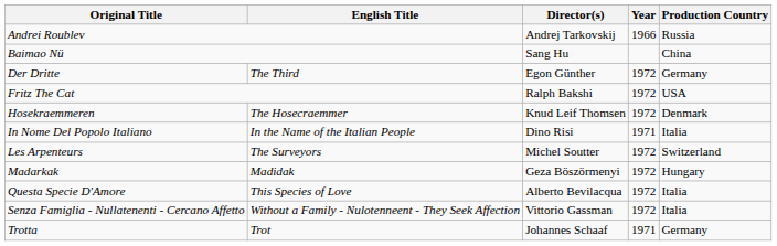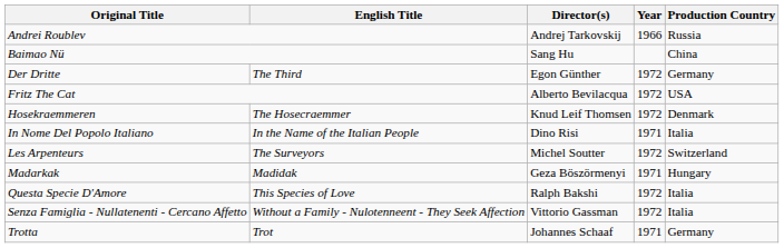 <table class="wikitable sortable">
 <tr>
 <th>Original Title</th>
 <th>English Title</th>
 <th>Director(s)</th>
 <th>Year</th>
 <th>Production Country</th>
 </tr>
 <tr>
 <td colspan="2"><em>Andrei Roublev</em></td>
 <td>Andrej Tarkovskij</td>
 <td>1966</td>
 <td>Russia</td>
 </tr>
 <tr>
 <td colspan="2"><em>Baimao Nü</em></td>
 <td>Sang Hu</td>
 <td></td>
 <td>China</td>
 </tr>
 <tr>
 <td><em>Der Dritte</em></td>
 <td><em>The Third</em></td>
 <td>Egon Günther</td>
 <td>1972</td>
 <td>Germany</td>
 </tr>
 <tr>
 <td colspan="2"><em>Fritz The Cat</em></td>
-<td>Ralph Bakshi</td>
+<td>Alberto Bevilacqua</td>
 <td>1972</td>
 <td>USA</td>
 </tr>
 <tr>
 <td><em>Hosekraemmeren</em></td>
 <td><em>The Hosecraemmer</em></td>
 <td>Knud Leif Thomsen</td>
 <td>1972</td>
 <td>Denmark</td>
 </tr>
 <tr>
 <td><em>In Nome Del Popolo Italiano</em></td>
 <td><em>In the Name of the Italian People</em></td>
 <td>Dino Risi</td>
 <td>1971</td>
 <td>Italia</td>
 </tr>
 <tr>
 <td><em>Les Arpenteurs</em></td>
 <td><em>The Surveyors</em></td>
 <td>Michel Soutter</td>
 <td>1972</td>
 <td>Switzerland</td>
 </tr>
 <tr>
 <td><em>Madarkak</em></td>
 <td><em>Madidak</em></td>
 <td>Geza Böszörmenyi</td>
-<td>1972</td>
+<td>1971</td>
 <td>Hungary</td>
 </tr>
 <tr>
 <td><em>Questa Specie D'Amore</em></td>
 <td><em>This Species of Love</em></td>
-<td>Alberto Bevilacqua</td>
+<td>Ralph Bakshi</td>
 <td>1972</td>
 <td>Italia</td>
 </tr>
 <tr>
 <td><em>Senza Famiglia - Nullatenenti - Cercano Affetto</em></td>
 <td><em>Without a Family - Nulotenneent - They Seek Affection</em></td>
 <td>Vittorio Gassman</td>
 <td>1972</td>
 <td>Italia</td>
 </tr>
 <tr>
 <td><em>Trotta</em></td>
 <td><em>Trot</em></td>
 <td>Johannes Schaaf</td>
 <td>1971</td>
 <td>Germany</td>
 </tr>
 </table>
